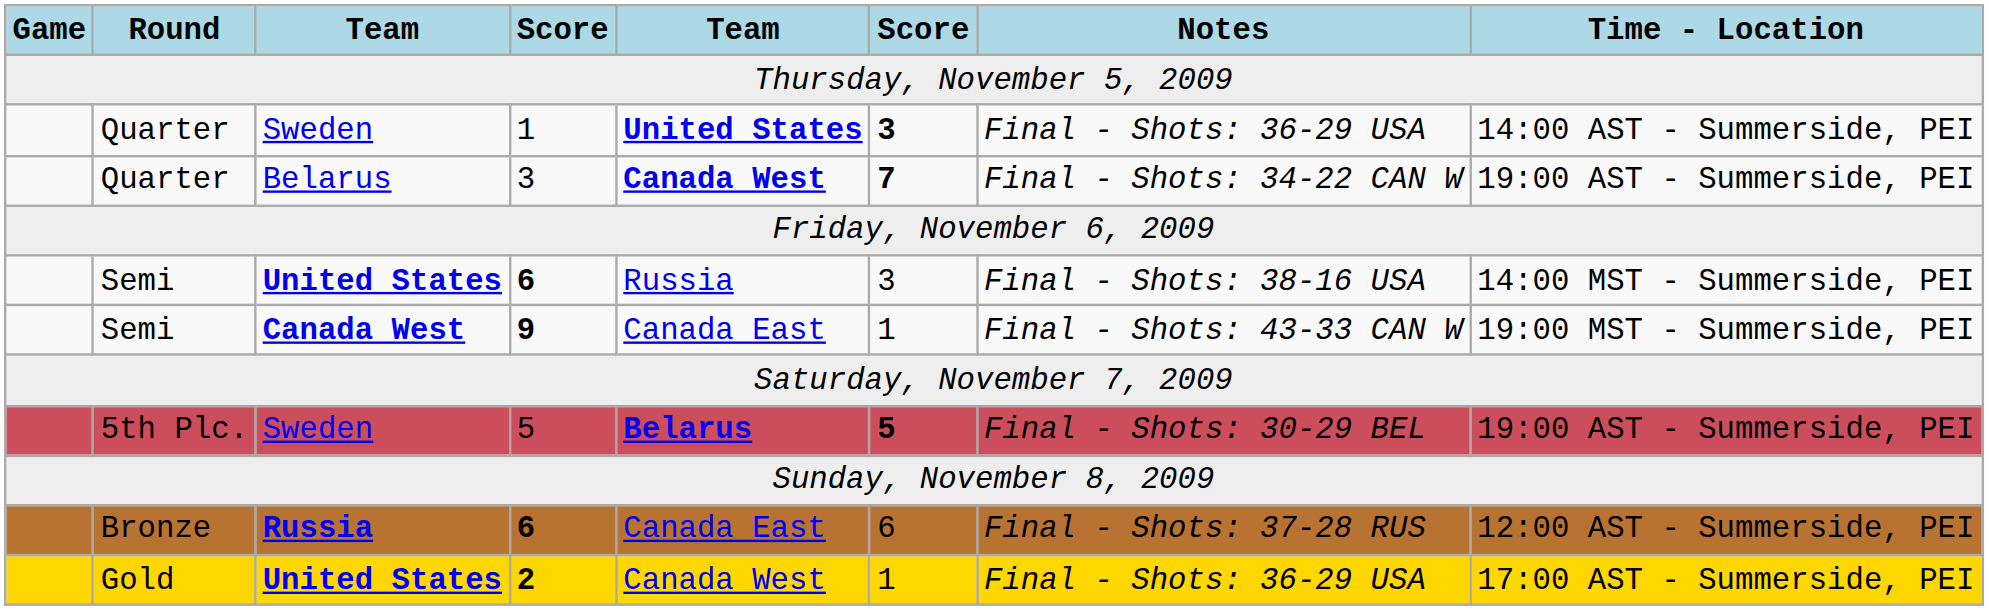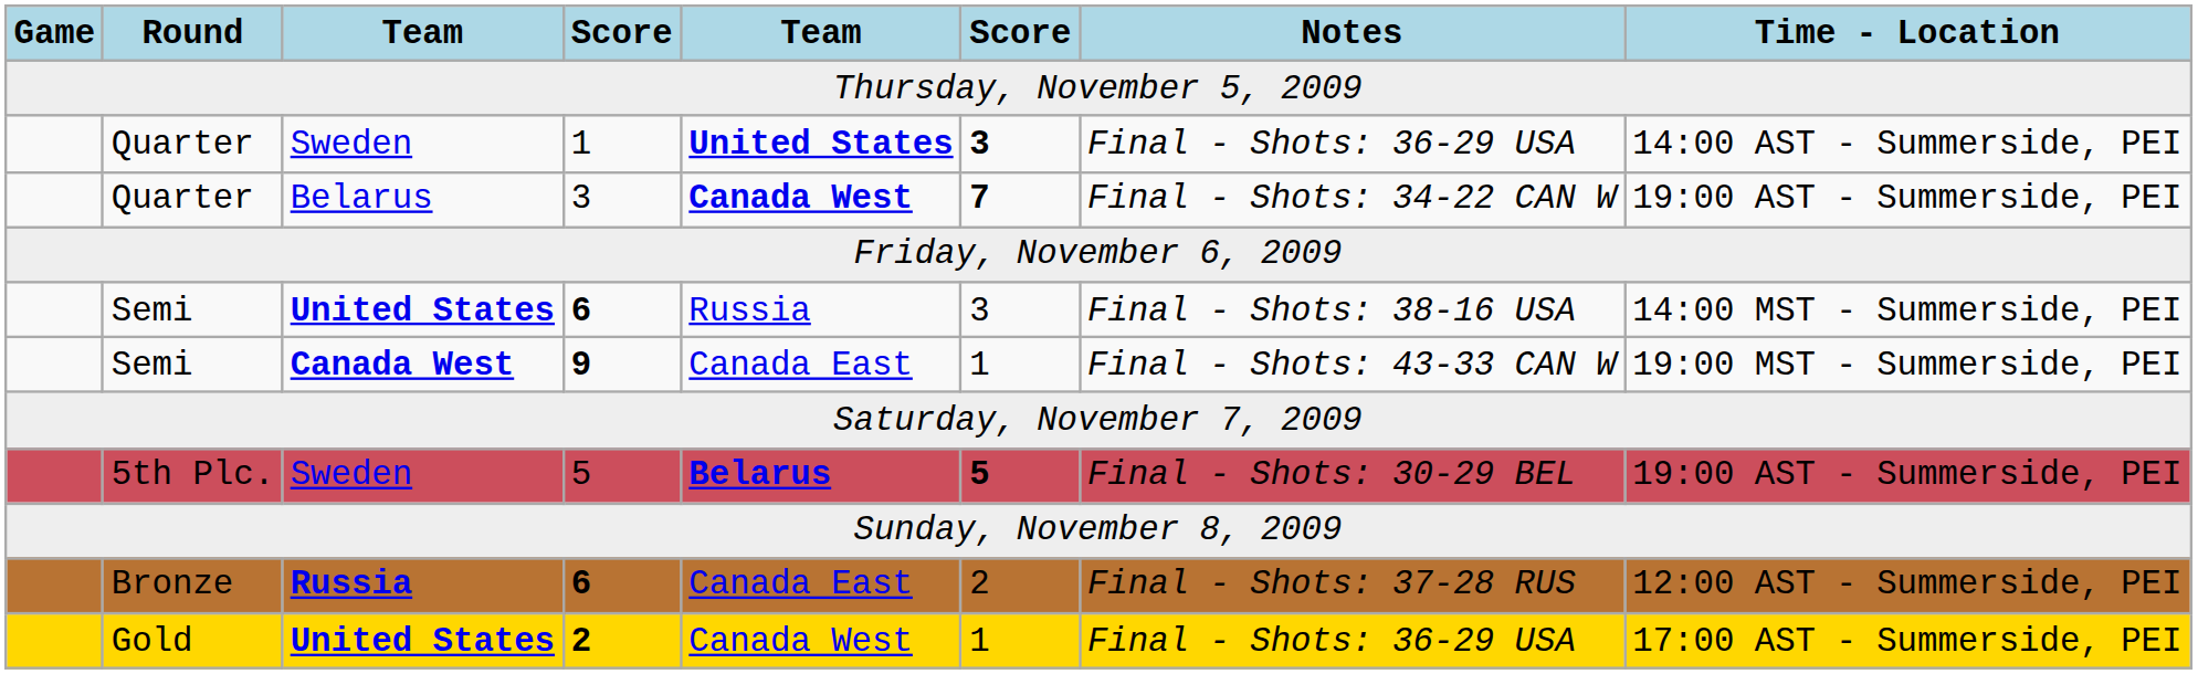 <table class="wikitable">
 <tr>
 <th style="background:lightblue;">Game</th>
 <th style="background:lightblue;">Round</th>
 <th style="background:lightblue;">Team</th>
 <th style="background:lightblue;">Score</th>
 <th style="background:lightblue;">Team</th>
 <th style="background:lightblue;">Score</th>
 <th style="background:lightblue;">Notes</th>
 <th style="background:lightblue;">Time - Location</th>
 </tr>
 <tr bgcolor="eeeeee" align="center">
 <td colspan="11"><em>Thursday, November 5, 2009</em></td>
 </tr>
 <tr bgcolor=>
 <td></td>
 <td>Quarter</td>
 <td><a href='#'>Sweden</a></td>
 <td>1</td>
 <td><strong><a href='#'>United States</a></strong></td>
 <td><strong>3</strong></td>
 <td><em>Final - Shots: 36-29 USA</em></td>
 <td>14:00 AST - Summerside, PEI</td>
 </tr>
 <tr bgcolor=>
 <td></td>
 <td>Quarter</td>
 <td><a href='#'>Belarus</a></td>
 <td>3</td>
 <td><strong><a href='#'>Canada West</a></strong></td>
 <td><strong>7</strong></td>
 <td><em>Final - Shots: 34-22 CAN W</em></td>
 <td>19:00 AST - Summerside, PEI</td>
 </tr>
 <tr bgcolor="eeeeee" align="center">
 <td colspan="11"><em>Friday, November 6, 2009</em></td>
 </tr>
 <tr bgcolor=>
 <td></td>
 <td>Semi</td>
 <td><strong><a href='#'>United States</a></strong></td>
 <td><strong>6</strong></td>
 <td><a href='#'>Russia</a></td>
 <td>3</td>
 <td><em>Final - Shots: 38-16 USA</em></td>
 <td>14:00 MST - Summerside, PEI</td>
 </tr>
 <tr bgcolor=>
 <td></td>
 <td>Semi</td>
 <td><strong><a href='#'>Canada West</a></strong></td>
 <td><strong>9</strong></td>
 <td><a href='#'>Canada East</a></td>
 <td>1</td>
 <td><em>Final - Shots: 43-33 CAN W</em></td>
 <td>19:00 MST - Summerside, PEI</td>
 </tr>
 <tr bgcolor="eeeeee" align="center">
 <td colspan="11"><em>Saturday, November 7, 2009</em></td>
 </tr>
 <tr bgcolor= "CC4E5C">
 <td></td>
 <td>5th Plc.</td>
 <td><a href='#'>Sweden</a></td>
 <td>5</td>
 <td><strong><a href='#'>Belarus</a></strong></td>
 <td><strong>5</strong></td>
 <td><em>Final - Shots: 30-29 BEL</em></td>
 <td>19:00 AST - Summerside, PEI</td>
 </tr>
 <tr bgcolor="eeeeee" align="center">
 <td colspan="11"><em>Sunday, November 8, 2009</em></td>
 </tr>
 <tr bgcolor= "B87333">
 <td></td>
 <td>Bronze</td>
 <td><strong><a href='#'>Russia</a></strong></td>
 <td><strong>6</strong></td>
 <td><a href='#'>Canada East</a></td>
-<td>6</td>
+<td>2</td>
 <td><em>Final - Shots: 37-28 RUS</em></td>
 <td>12:00 AST - Summerside, PEI</td>
 </tr>
 <tr bgcolor= "FFD700">
 <td></td>
 <td>Gold</td>
 <td><strong><a href='#'>United States</a></strong></td>
 <td><strong>2</strong></td>
 <td><a href='#'>Canada West</a></td>
 <td>1</td>
 <td><em>Final - Shots: 36-29 USA</em></td>
 <td>17:00 AST - Summerside, PEI</td>
 </tr>
 </table>
